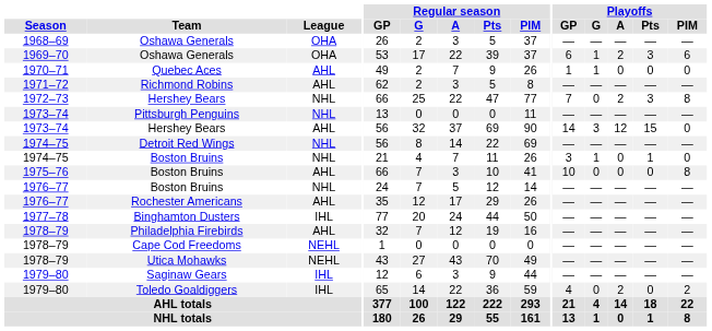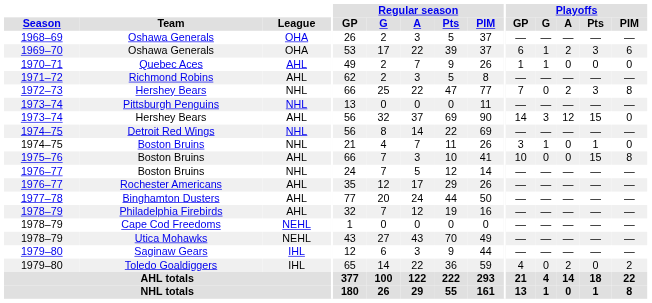 <table border="0" cellpadding="1" cellspacing="0" style="text-align:center; width:60em">
 <tr bgcolor="#e0e0e0">
 <th colspan="3" bgcolor="#ffffff"></th>
 <th rowspan="100" bgcolor="#ffffff"></th>
 <th colspan="5"><a href='#'>Regular season</a></th>
 <th rowspan="100" bgcolor="#ffffff"></th>
 <th colspan="5"><a href='#'>Playoffs</a></th>
 </tr>
 <tr bgcolor="#e0e0e0">
 <th><a href='#'>Season</a></th>
 <th>Team</th>
 <th>League</th>
 <th>GP</th>
 <th><a href='#'>G</a></th>
 <th><a href='#'>A</a></th>
 <th><a href='#'>Pts</a></th>
 <th><a href='#'>PIM</a></th>
 <th>GP</th>
 <th>G</th>
 <th>A</th>
 <th>Pts</th>
 <th>PIM</th>
 </tr>
 <tr>
 <td><a href='#'>1968–69</a></td>
 <td><a href='#'>Oshawa Generals</a></td>
 <td><a href='#'>OHA</a></td>
 <td>26</td>
 <td>2</td>
 <td>3</td>
 <td>5</td>
 <td>37</td>
 <td>—</td>
 <td>—</td>
 <td>—</td>
 <td>—</td>
 <td>—</td>
 </tr>
 <tr bgcolor="#f0f0f0">
 <td><a href='#'>1969–70</a></td>
 <td>Oshawa Generals</td>
 <td>OHA</td>
 <td>53</td>
 <td>17</td>
 <td>22</td>
 <td>39</td>
 <td>37</td>
 <td>6</td>
 <td>1</td>
 <td>2</td>
 <td>3</td>
 <td>6</td>
 </tr>
 <tr>
 <td><a href='#'>1970–71</a></td>
 <td><a href='#'>Quebec Aces</a></td>
 <td><a href='#'>AHL</a></td>
 <td>49</td>
 <td>2</td>
 <td>7</td>
 <td>9</td>
 <td>26</td>
 <td>1</td>
 <td>1</td>
 <td>0</td>
 <td>0</td>
 <td>0</td>
 </tr>
 <tr bgcolor="#f0f0f0">
 <td><a href='#'>1971–72</a></td>
 <td><a href='#'>Richmond Robins</a></td>
 <td>AHL</td>
 <td>62</td>
 <td>2</td>
 <td>3</td>
 <td>5</td>
 <td>8</td>
 <td>—</td>
 <td>—</td>
 <td>—</td>
 <td>—</td>
 <td>—</td>
 </tr>
 <tr>
 <td><a href='#'>1972–73</a></td>
 <td><a href='#'>Hershey Bears</a></td>
 <td>NHL</td>
 <td>66</td>
 <td>25</td>
 <td>22</td>
 <td>47</td>
 <td>77</td>
 <td>7</td>
 <td>0</td>
 <td>2</td>
 <td>3</td>
 <td>8</td>
 </tr>
 <tr bgcolor="#f0f0f0">
 <td><a href='#'>1973–74</a></td>
 <td><a href='#'>Pittsburgh Penguins</a></td>
 <td><a href='#'>NHL</a></td>
 <td>13</td>
 <td>0</td>
 <td>0</td>
 <td>0</td>
 <td>11</td>
 <td>—</td>
 <td>—</td>
 <td>—</td>
 <td>—</td>
 <td>—</td>
 </tr>
 <tr>
 <td><a href='#'>1973–74</a></td>
 <td>Hershey Bears</td>
 <td>AHL</td>
 <td>56</td>
 <td>32</td>
 <td>37</td>
 <td>69</td>
 <td>90</td>
 <td>14</td>
 <td>3</td>
 <td>12</td>
 <td>15</td>
 <td>0</td>
 </tr>
 <tr bgcolor="#f0f0f0">
 <td><a href='#'>1974–75</a></td>
 <td><a href='#'>Detroit Red Wings</a></td>
 <td><a href='#'>NHL</a></td>
 <td>56</td>
 <td>8</td>
 <td>14</td>
 <td>22</td>
 <td>69</td>
 <td>—</td>
 <td>—</td>
 <td>—</td>
 <td>—</td>
 <td>—</td>
 </tr>
 <tr>
 <td>1974–75</td>
 <td><a href='#'>Boston Bruins</a></td>
 <td>NHL</td>
 <td>21</td>
 <td>4</td>
 <td>7</td>
 <td>11</td>
 <td>26</td>
 <td>3</td>
 <td>1</td>
 <td>0</td>
 <td>1</td>
 <td>0</td>
 </tr>
 <tr bgcolor="#f0f0f0">
 <td><a href='#'>1975–76</a></td>
 <td>Boston Bruins</td>
 <td>AHL</td>
 <td>66</td>
 <td>7</td>
 <td>3</td>
 <td>10</td>
 <td>41</td>
 <td>10</td>
 <td>0</td>
 <td>0</td>
-<td>0</td>
+<td>15</td>
 <td>8</td>
 </tr>
 <tr>
 <td><a href='#'>1976–77</a></td>
 <td>Boston Bruins</td>
 <td>NHL</td>
 <td>24</td>
 <td>7</td>
 <td>5</td>
 <td>12</td>
 <td>14</td>
 <td>—</td>
 <td>—</td>
 <td>—</td>
 <td>—</td>
 <td>—</td>
 </tr>
 <tr bgcolor="#f0f0f0">
 <td><a href='#'>1976–77</a></td>
 <td><a href='#'>Rochester Americans</a></td>
 <td>AHL</td>
 <td>35</td>
 <td>12</td>
 <td>17</td>
 <td>29</td>
 <td>26</td>
 <td>—</td>
 <td>—</td>
 <td>—</td>
 <td>—</td>
 <td>—</td>
 </tr>
 <tr>
 <td><a href='#'>1977–78</a></td>
 <td><a href='#'>Binghamton Dusters</a></td>
-<td>IHL</td>
+<td>AHL</td>
 <td>77</td>
 <td>20</td>
 <td>24</td>
 <td>44</td>
 <td>50</td>
 <td>—</td>
 <td>—</td>
 <td>—</td>
 <td>—</td>
 <td>—</td>
 </tr>
 <tr bgcolor="#f0f0f0">
 <td><a href='#'>1978–79</a></td>
 <td><a href='#'>Philadelphia Firebirds</a></td>
 <td>AHL</td>
 <td>32</td>
 <td>7</td>
 <td>12</td>
 <td>19</td>
 <td>16</td>
 <td>—</td>
 <td>—</td>
 <td>—</td>
 <td>—</td>
 <td>—</td>
 </tr>
 <tr>
 <td>1978–79</td>
 <td><a href='#'>Cape Cod Freedoms</a></td>
 <td><a href='#'>NEHL</a></td>
 <td>1</td>
 <td>0</td>
 <td>0</td>
 <td>0</td>
 <td>0</td>
 <td>—</td>
 <td>—</td>
 <td>—</td>
 <td>—</td>
 <td>—</td>
 </tr>
 <tr bgcolor="#f0f0f0">
 <td>1978–79</td>
 <td><a href='#'>Utica Mohawks</a></td>
 <td>NEHL</td>
 <td>43</td>
 <td>27</td>
 <td>43</td>
 <td>70</td>
 <td>49</td>
 <td>—</td>
 <td>—</td>
 <td>—</td>
 <td>—</td>
 <td>—</td>
 </tr>
 <tr>
 <td><a href='#'>1979–80</a></td>
 <td><a href='#'>Saginaw Gears</a></td>
 <td><a href='#'>IHL</a></td>
 <td>12</td>
 <td>6</td>
 <td>3</td>
 <td>9</td>
 <td>44</td>
 <td>—</td>
 <td>—</td>
 <td>—</td>
 <td>—</td>
 <td>—</td>
 </tr>
 <tr bgcolor="#f0f0f0">
 <td>1979–80</td>
 <td><a href='#'>Toledo Goaldiggers</a></td>
 <td>IHL</td>
 <td>65</td>
 <td>14</td>
 <td>22</td>
 <td>36</td>
 <td>59</td>
 <td>4</td>
 <td>0</td>
 <td>2</td>
 <td>0</td>
 <td>2</td>
 </tr>
 <tr bgcolor="#e0e0e0">
 <th colspan="3">AHL totals</th>
 <th>377</th>
 <th>100</th>
 <th>122</th>
 <th>222</th>
 <th>293</th>
 <th>21</th>
 <th>4</th>
 <th>14</th>
 <th>18</th>
 <th>22</th>
 </tr>
 <tr bgcolor="#e0e0e0">
 <th colspan="3">NHL totals</th>
 <th>180</th>
 <th>26</th>
 <th>29</th>
 <th>55</th>
 <th>161</th>
 <th>13</th>
 <th>1</th>
 <th>0</th>
 <th>1</th>
 <th>8</th>
 </tr>
 </table>
